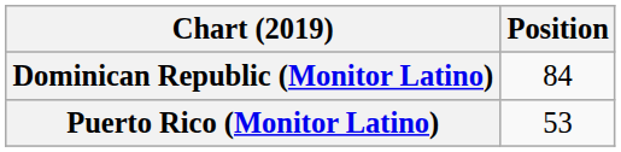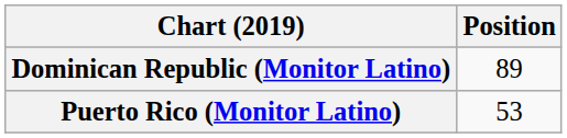 <table class="wikitable sortable plainrowheaders" style="text-align:center">
 <tr>
 <th scope="col">Chart (2019)</th>
 <th scope="col">Position</th>
 </tr>
 <tr>
 <th scope="row">Dominican Republic (<a href='#'>Monitor Latino</a>)</th>
-<td>84</td>
+<td>89</td>
 </tr>
 <tr>
 <th scope="row">Puerto Rico (<a href='#'>Monitor Latino</a>)</th>
 <td>53</td>
 </tr>
 </table>
